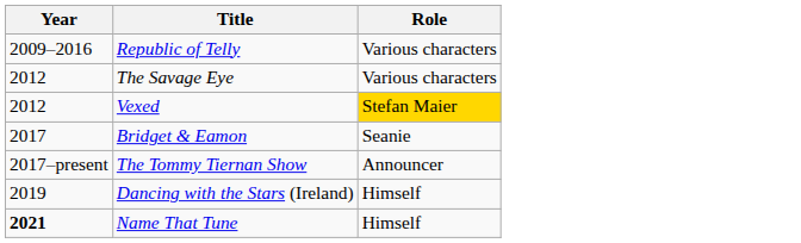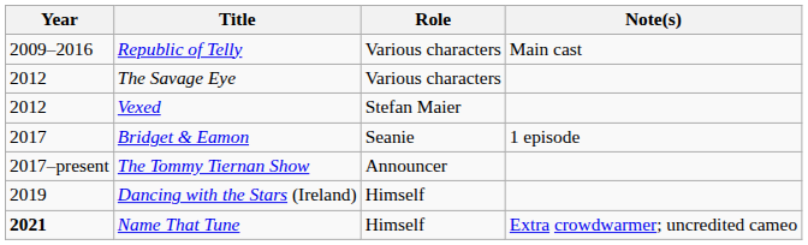 <table class="wikitable sortable">
 <tr>
 <th>Year</th>
 <th>Title</th>
 <th>Role</th>
+<th>Note(s)</th>
 </tr>
 <tr>
 <td>2009–2016</td>
 <td><em><a href='#'>Republic of Telly</a></em></td>
 <td>Various characters</td>
+<td>Main cast</td>
 </tr>
 <tr>
 <td>2012</td>
 <td><em>The Savage Eye</em></td>
 <td>Various characters</td>
+<td></td>
 </tr>
 <tr>
 <td>2012</td>
 <td><em><a href='#'>Vexed</a></em></td>
-<td style="background: gold;">Stefan Maier</td>
+<td>Stefan Maier</td>
+<td></td>
 </tr>
 <tr>
 <td>2017</td>
 <td><em><a href='#'>Bridget & Eamon</a></em></td>
 <td>Seanie</td>
+<td>1 episode</td>
 </tr>
 <tr>
 <td>2017–present</td>
 <td><em><a href='#'>The Tommy Tiernan Show</a></em></td>
 <td>Announcer</td>
+<td></td>
 </tr>
 <tr>
 <td>2019</td>
 <td><em><a href='#'>Dancing with the Stars</a></em> (Ireland)</td>
 <td>Himself</td>
+<td></td>
 </tr>
 <tr>
 <td><strong>2021</strong></td>
 <td><em><a href='#'>Name That Tune</a></em></td>
 <td>Himself</td>
+<td><a href='#'>Extra</a> <a href='#'>crowdwarmer</a>; uncredited cameo</td>
 </tr>
 </table>
